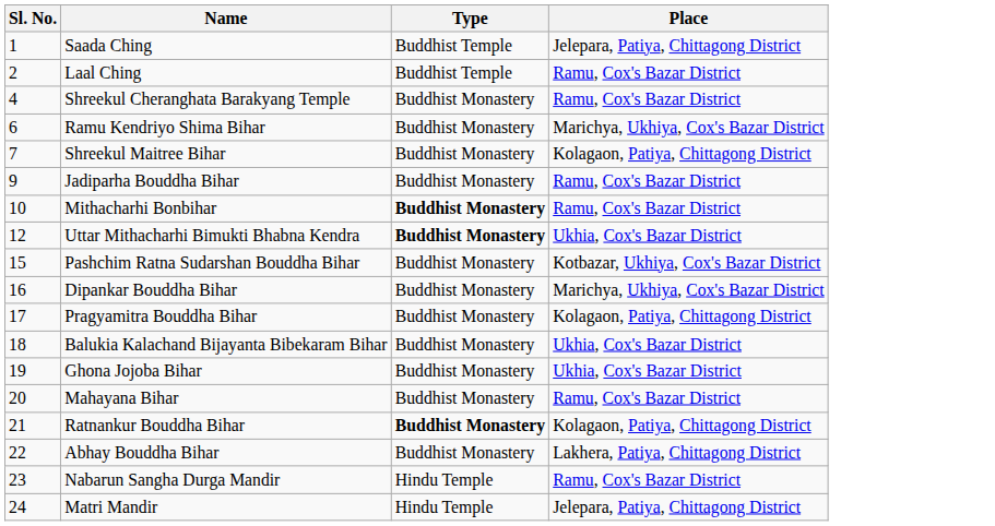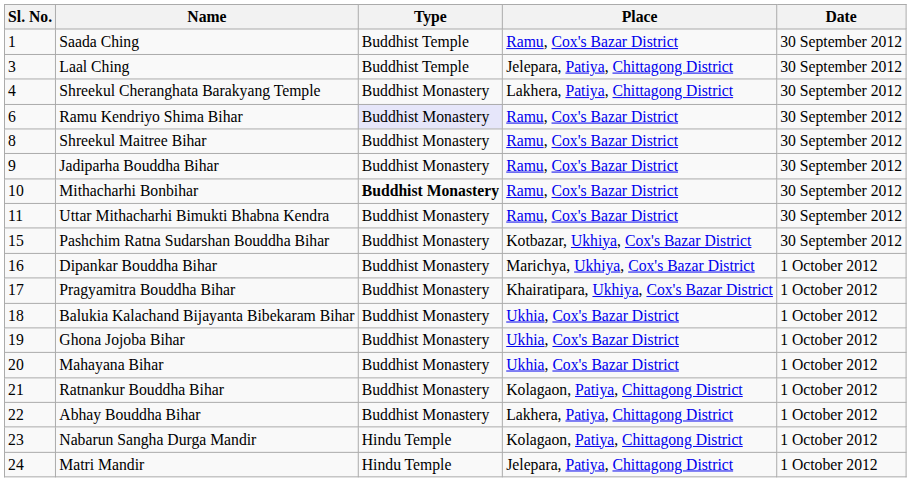 <table class="wikitable sortable">
 <tr>
 <th>Sl. No.</th>
 <th>Name</th>
 <th>Type</th>
 <th>Place</th>
+<th>Date</th>
 </tr>
 <tr>
 <td>1</td>
 <td>Saada Ching</td>
 <td>Buddhist Temple</td>
-<td>Jelepara, <a href='#'>Patiya</a>, <a href='#'>Chittagong District</a></td>
+<td><a href='#'>Ramu</a>, <a href='#'>Cox's Bazar District</a></td>
+<td>30 September 2012</td>
 </tr>
 <tr>
-<td>2</td>
+<td>3</td>
 <td>Laal Ching</td>
 <td>Buddhist Temple</td>
-<td><a href='#'>Ramu</a>, <a href='#'>Cox's Bazar District</a></td>
+<td>Jelepara, <a href='#'>Patiya</a>, <a href='#'>Chittagong District</a></td>
+<td>30 September 2012</td>
 </tr>
 <tr>
 <td>4</td>
 <td>Shreekul Cheranghata Barakyang Temple</td>
 <td>Buddhist Monastery</td>
-<td><a href='#'>Ramu</a>, <a href='#'>Cox's Bazar District</a></td>
+<td>Lakhera, <a href='#'>Patiya</a>, <a href='#'>Chittagong District</a></td>
+<td>30 September 2012</td>
 </tr>
 <tr>
 <td>6</td>
 <td>Ramu Kendriyo Shima Bihar</td>
-<td>Buddhist Monastery</td>
-<td>Marichya, <a href='#'>Ukhiya</a>, <a href='#'>Cox's Bazar District</a></td>
+<td style="background: lavender;">Buddhist Monastery</td>
+<td><a href='#'>Ramu</a>, <a href='#'>Cox's Bazar District</a></td>
+<td>30 September 2012</td>
 </tr>
 <tr>
-<td>7</td>
+<td>8</td>
 <td>Shreekul Maitree Bihar</td>
 <td>Buddhist Monastery</td>
-<td>Kolagaon, <a href='#'>Patiya</a>, <a href='#'>Chittagong District</a></td>
+<td><a href='#'>Ramu</a>, <a href='#'>Cox's Bazar District</a></td>
+<td>30 September 2012</td>
 </tr>
 <tr>
 <td>9</td>
 <td>Jadiparha Bouddha Bihar</td>
 <td>Buddhist Monastery</td>
 <td><a href='#'>Ramu</a>, <a href='#'>Cox's Bazar District</a></td>
+<td>30 September 2012</td>
 </tr>
 <tr>
 <td>10</td>
 <td>Mithacharhi Bonbihar</td>
 <td><strong>Buddhist Monastery</strong></td>
 <td><a href='#'>Ramu</a>, <a href='#'>Cox's Bazar District</a></td>
+<td>30 September 2012</td>
 </tr>
 <tr>
-<td>12</td>
+<td>11</td>
 <td>Uttar Mithacharhi Bimukti Bhabna Kendra</td>
-<td><strong>Buddhist Monastery</strong></td>
-<td><a href='#'>Ukhia</a>, <a href='#'>Cox's Bazar District</a></td>
+<td>Buddhist Monastery</td>
+<td><a href='#'>Ramu</a>, <a href='#'>Cox's Bazar District</a></td>
+<td>30 September 2012</td>
 </tr>
 <tr>
 <td>15</td>
 <td>Pashchim Ratna Sudarshan Bouddha Bihar</td>
 <td>Buddhist Monastery</td>
 <td>Kotbazar, <a href='#'>Ukhiya</a>, <a href='#'>Cox's Bazar District</a></td>
+<td>30 September 2012</td>
 </tr>
 <tr>
 <td>16</td>
 <td>Dipankar Bouddha Bihar</td>
 <td>Buddhist Monastery</td>
 <td>Marichya, <a href='#'>Ukhiya</a>, <a href='#'>Cox's Bazar District</a></td>
+<td>1 October 2012</td>
 </tr>
 <tr>
 <td>17</td>
 <td>Pragyamitra Bouddha Bihar</td>
 <td>Buddhist Monastery</td>
-<td>Kolagaon, <a href='#'>Patiya</a>, <a href='#'>Chittagong District</a></td>
+<td>Khairatipara, <a href='#'>Ukhiya</a>, <a href='#'>Cox's Bazar District</a></td>
+<td>1 October 2012</td>
 </tr>
 <tr>
 <td>18</td>
 <td>Balukia Kalachand Bijayanta Bibekaram Bihar</td>
 <td>Buddhist Monastery</td>
 <td><a href='#'>Ukhia</a>, <a href='#'>Cox's Bazar District</a></td>
+<td>1 October 2012</td>
 </tr>
 <tr>
 <td>19</td>
 <td>Ghona Jojoba Bihar</td>
 <td>Buddhist Monastery</td>
 <td><a href='#'>Ukhia</a>, <a href='#'>Cox's Bazar District</a></td>
+<td>1 October 2012</td>
 </tr>
 <tr>
 <td>20</td>
 <td>Mahayana Bihar</td>
 <td>Buddhist Monastery</td>
-<td><a href='#'>Ramu</a>, <a href='#'>Cox's Bazar District</a></td>
+<td><a href='#'>Ukhia</a>, <a href='#'>Cox's Bazar District</a></td>
+<td>1 October 2012</td>
 </tr>
 <tr>
 <td>21</td>
 <td>Ratnankur Bouddha Bihar</td>
-<td><strong>Buddhist Monastery</strong></td>
+<td>Buddhist Monastery</td>
 <td>Kolagaon, <a href='#'>Patiya</a>, <a href='#'>Chittagong District</a></td>
+<td>1 October 2012</td>
 </tr>
 <tr>
 <td>22</td>
 <td>Abhay Bouddha Bihar</td>
 <td>Buddhist Monastery</td>
 <td>Lakhera, <a href='#'>Patiya</a>, <a href='#'>Chittagong District</a></td>
+<td>1 October 2012</td>
 </tr>
 <tr>
 <td>23</td>
 <td>Nabarun Sangha Durga Mandir</td>
 <td>Hindu Temple</td>
-<td><a href='#'>Ramu</a>, <a href='#'>Cox's Bazar District</a></td>
+<td>Kolagaon, <a href='#'>Patiya</a>, <a href='#'>Chittagong District</a></td>
+<td>1 October 2012</td>
 </tr>
 <tr>
 <td>24</td>
 <td>Matri Mandir</td>
 <td>Hindu Temple</td>
 <td>Jelepara, <a href='#'>Patiya</a>, <a href='#'>Chittagong District</a></td>
+<td>1 October 2012</td>
 </tr>
 </table>
